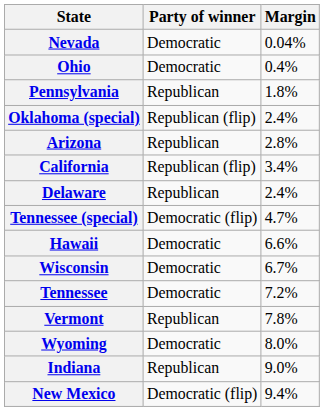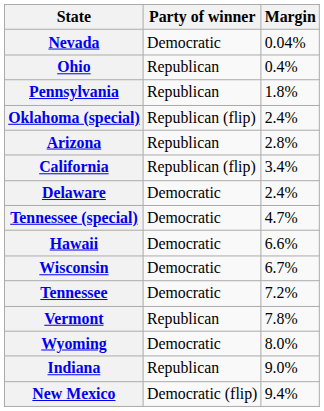 <table class="wikitable sortable">
 <tr>
 <th>State</th>
 <th>Party of winner</th>
 <th>Margin</th>
 </tr>
 <tr>
 <th><a href='#'>Nevada</a></th>
 <td data-sort-value=1 >Democratic</td>
 <td>0.04%</td>
 </tr>
 <tr>
 <th><a href='#'>Ohio</a></th>
-<td data-sort-value=1 >Democratic</td>
+<td data-sort-value=1 >Republican</td>
 <td>0.4%</td>
 </tr>
 <tr>
 <th><a href='#'>Pennsylvania</a></th>
 <td data-sort-value=1 >Republican</td>
 <td>1.8%</td>
 </tr>
 <tr>
 <th><a href='#'>Oklahoma (special)</a></th>
 <td data-sort-value=1 >Republican (flip)</td>
 <td>2.4%</td>
 </tr>
 <tr>
 <th><a href='#'>Arizona</a></th>
 <td data-sort-value=1 >Republican</td>
 <td>2.8%</td>
 </tr>
 <tr>
 <th><a href='#'>California</a></th>
 <td data-sort-value=1 >Republican (flip)</td>
 <td>3.4%</td>
 </tr>
 <tr>
 <th><a href='#'>Delaware</a></th>
-<td data-sort-value=1 >Republican</td>
+<td data-sort-value=1 >Democratic</td>
 <td>2.4%</td>
 </tr>
 <tr>
 <th><a href='#'>Tennessee (special)</a></th>
-<td data-sort-value=1 >Democratic (flip)</td>
+<td data-sort-value=1 >Democratic</td>
 <td>4.7%</td>
 </tr>
 <tr>
 <th><a href='#'>Hawaii</a></th>
 <td data-sort-value=1 >Democratic</td>
 <td>6.6%</td>
 </tr>
 <tr>
 <th><a href='#'>Wisconsin</a></th>
 <td data-sort-value=1 >Democratic</td>
 <td>6.7%</td>
 </tr>
 <tr>
 <th><a href='#'>Tennessee</a></th>
 <td data-sort-value=1 >Democratic</td>
 <td>7.2%</td>
 </tr>
 <tr>
 <th><a href='#'>Vermont</a></th>
 <td data-sort-value=1 >Republican</td>
 <td>7.8%</td>
 </tr>
 <tr>
 <th><a href='#'>Wyoming</a></th>
 <td data-sort-value=1 >Democratic</td>
 <td>8.0%</td>
 </tr>
 <tr>
 <th><a href='#'>Indiana</a></th>
 <td data-sort-value=1 >Republican</td>
 <td>9.0%</td>
 </tr>
 <tr>
 <th><a href='#'>New Mexico</a></th>
 <td data-sort-value=1 >Democratic (flip)</td>
 <td>9.4%</td>
 </tr>
 </table>
